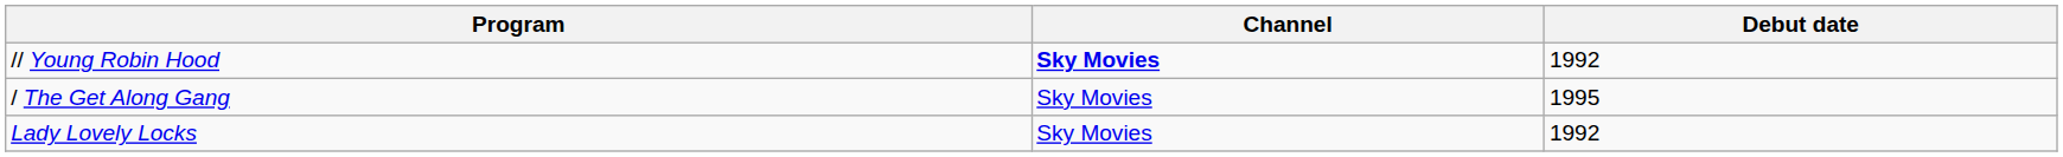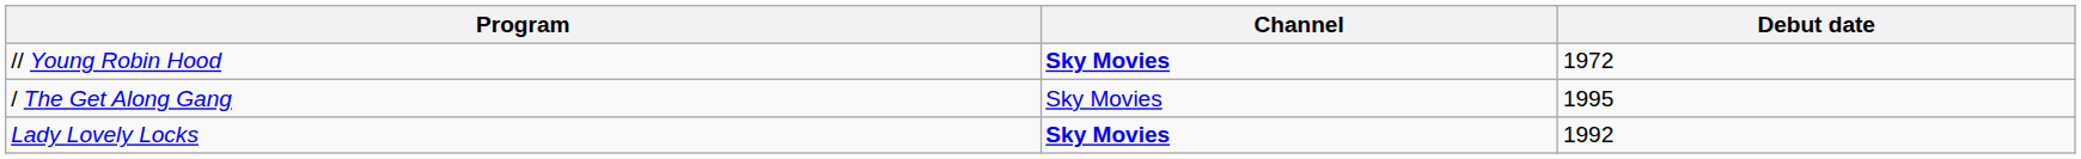 <table class="wikitable sortable" width="100%" style="font-size:87%;">
 <tr bgcolor="#efefef">
 <th width=40%>Program</th>
 <th width=20%>Channel</th>
 <th width=20%>Debut date</th>
 </tr>
 <tr>
 <td>// <em><a href='#'>Young Robin Hood</a></em></td>
 <td><strong><a href='#'>Sky Movies</a></strong></td>
-<td>1992</td>
+<td>1972</td>
 </tr>
 <tr>
 <td>/ <em><a href='#'>The Get Along Gang</a></em></td>
 <td><a href='#'>Sky Movies</a></td>
 <td>1995</td>
 </tr>
 <tr>
 <td> <em><a href='#'>Lady Lovely Locks</a></em></td>
-<td><a href='#'>Sky Movies</a></td>
+<td><strong><a href='#'>Sky Movies</a></strong></td>
 <td>1992</td>
 </tr>
 </table>
